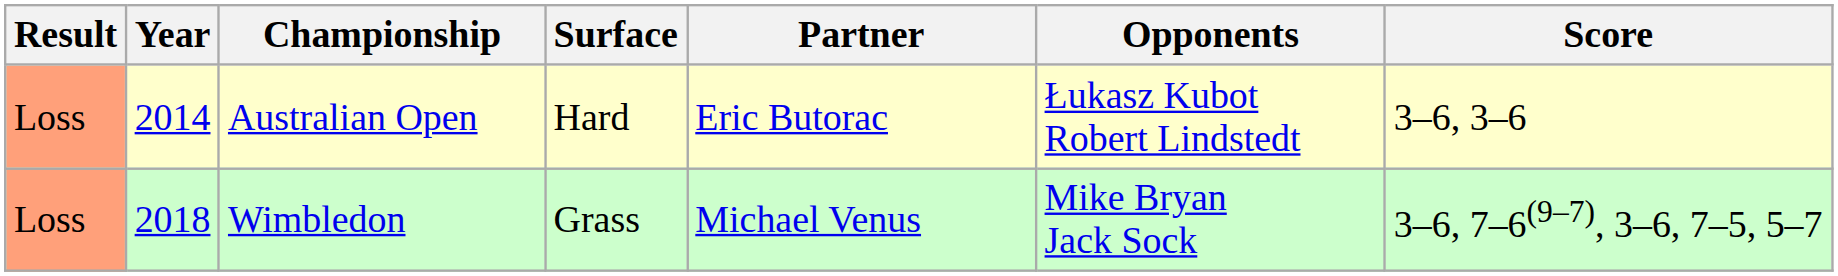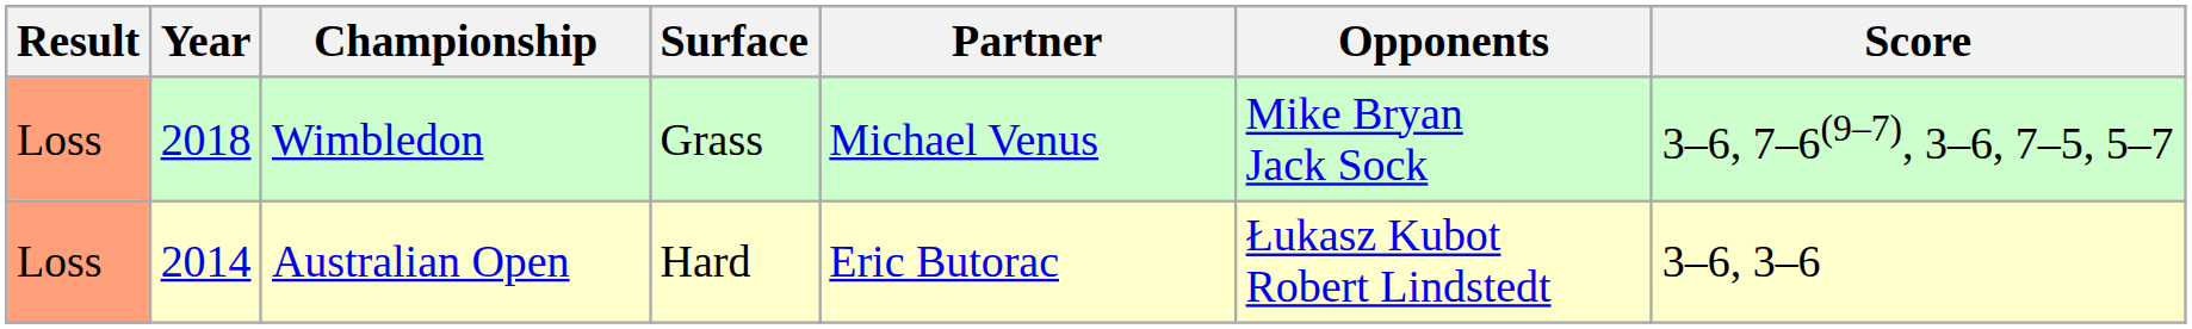 <table class="sortable wikitable">
 <tr>
 <th>Result</th>
 <th>Year</th>
 <th style="width:130px">Championship</th>
 <th>Surface</th>
 <th style="width:140px">Partner</th>
 <th style="width:140px">Opponents</th>
 <th class="unsortable">Score</th>
 </tr>
+<tr bgcolor=CCFFCC>
+<td style="background:#ffa07a;">Loss</td>
+<td><a href='#'>2018</a></td>
+<td><a href='#'>Wimbledon</a></td>
+<td>Grass</td>
+<td> <a href='#'>Michael Venus</a></td>
+<td> <a href='#'>Mike Bryan</a><br> <a href='#'>Jack Sock</a></td>
+<td>3–6, 7–6<sup>(9–7)</sup>, 3–6, 7–5, 5–7</td>
+</tr>
 <tr bgcolor=FFFFCC>
 <td style="background:#ffa07a;">Loss</td>
 <td><a href='#'>2014</a></td>
 <td><a href='#'>Australian Open</a></td>
 <td>Hard</td>
 <td> <a href='#'>Eric Butorac</a></td>
 <td> <a href='#'>Łukasz Kubot</a><br> <a href='#'>Robert Lindstedt</a></td>
 <td>3–6, 3–6</td>
 </tr>
-<tr bgcolor=CCFFCC>
-<td style="background:#ffa07a;">Loss</td>
-<td><a href='#'>2018</a></td>
-<td><a href='#'>Wimbledon</a></td>
-<td>Grass</td>
-<td> <a href='#'>Michael Venus</a></td>
-<td> <a href='#'>Mike Bryan</a><br> <a href='#'>Jack Sock</a></td>
-<td>3–6, 7–6<sup>(9–7)</sup>, 3–6, 7–5, 5–7</td>
-</tr>
 </table>
